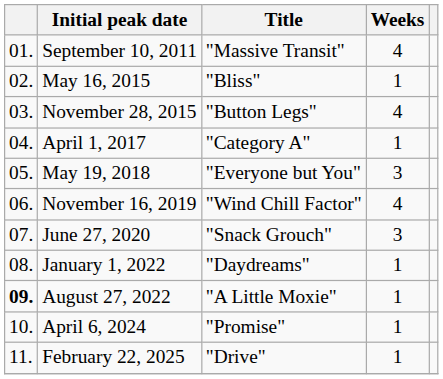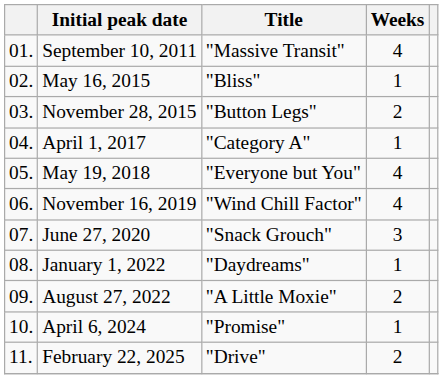 <table class="wikitable">
 <tr>
 <th></th>
 <th>Initial peak date</th>
 <th>Title</th>
 <th>Weeks</th>
 <th></th>
 </tr>
 <tr>
 <td>01.</td>
 <td>September 10, 2011</td>
 <td>"Massive Transit"</td>
 <td align="center">4</td>
 <td align="center"></td>
 </tr>
 <tr>
 <td>02.</td>
 <td>May 16, 2015</td>
 <td>"Bliss"</td>
 <td align="center">1</td>
 <td align="center"></td>
 </tr>
 <tr>
 <td>03.</td>
 <td>November 28, 2015</td>
 <td>"Button Legs"</td>
-<td align="center">4</td>
+<td align="center">2</td>
 <td align="center"></td>
 </tr>
 <tr>
 <td>04.</td>
 <td>April 1, 2017</td>
 <td>"Category A" </td>
 <td align="center">1</td>
 <td align="center"></td>
 </tr>
 <tr>
 <td>05.</td>
 <td>May 19, 2018</td>
 <td>"Everyone but You"</td>
-<td align="center">3</td>
+<td align="center">4</td>
 <td align="center"></td>
 </tr>
 <tr>
 <td>06.</td>
 <td>November 16, 2019</td>
 <td>"Wind Chill Factor"</td>
 <td align="center">4</td>
 <td align="center"></td>
 </tr>
 <tr>
 <td>07.</td>
 <td>June 27, 2020</td>
 <td>"Snack Grouch"</td>
 <td align="center">3</td>
 <td align="center"></td>
 </tr>
 <tr>
 <td>08.</td>
 <td>January 1, 2022</td>
 <td>"Daydreams" </td>
 <td align="center">1</td>
 <td align="center"></td>
 </tr>
 <tr>
-<td><strong>09.</strong></td>
+<td>09.</td>
 <td>August 27, 2022</td>
 <td>"A Little Moxie"</td>
-<td align="center">1</td>
+<td align="center">2</td>
 <td align="center"></td>
 </tr>
 <tr>
 <td>10.</td>
 <td>April 6, 2024</td>
 <td>"Promise"</td>
 <td align="center">1</td>
 <td align="center"></td>
 </tr>
 <tr>
 <td>11.</td>
 <td>February 22, 2025</td>
 <td>"Drive"</td>
-<td align="center">1</td>
+<td align="center">2</td>
 <td align="center"></td>
 </tr>
 <tr>
 </tr>
 </table>
